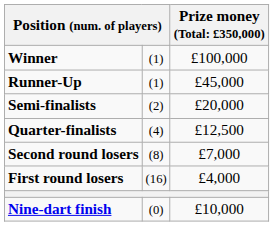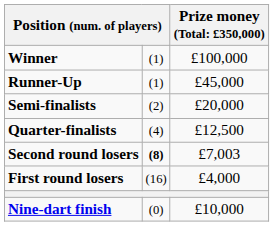 <table class="wikitable">
 <tr>
 <th colspan=2>Position <small>(num. of players)</small></th>
 <th>Prize money<br><small>(Total: £350,000)</small></th>
 </tr>
 <tr>
 <td><strong>Winner</strong></td>
 <td align=center><small>(1)</small></td>
 <td align=center>£100,000</td>
 </tr>
 <tr>
 <td><strong>Runner-Up</strong></td>
 <td align=center><small>(1)</small></td>
 <td align=center>£45,000</td>
 </tr>
 <tr>
 <td><strong>Semi-finalists</strong></td>
 <td align=center><small>(2)</small></td>
 <td align=center>£20,000</td>
 </tr>
 <tr>
 <td><strong>Quarter-finalists</strong></td>
 <td align=center><small>(4)</small></td>
 <td align=center>£12,500</td>
 </tr>
 <tr>
 <td><strong>Second round losers</strong></td>
-<td align=center><small>(8)</small></td>
-<td align=center>£7,000</td>
+<td align=center><strong><small>(8)</small></strong></td>
+<td align=center>£7,003</td>
 </tr>
 <tr>
 <td><strong>First round losers</strong></td>
 <td align=center><small>(16)</small></td>
 <td align=center>£4,000</td>
 </tr>
 <tr>
 <th colspan=3></th>
 </tr>
 <tr>
 <td><strong><a href='#'>Nine-dart finish</a></strong></td>
 <td align=center><small>(0)</small></td>
 <td align=center>£10,000</td>
 </tr>
 </table>
